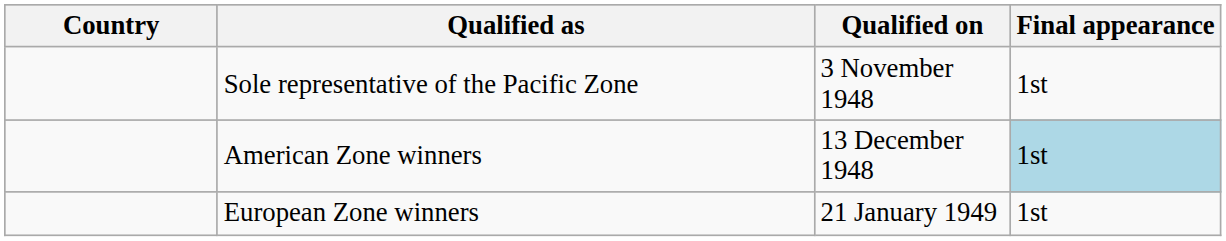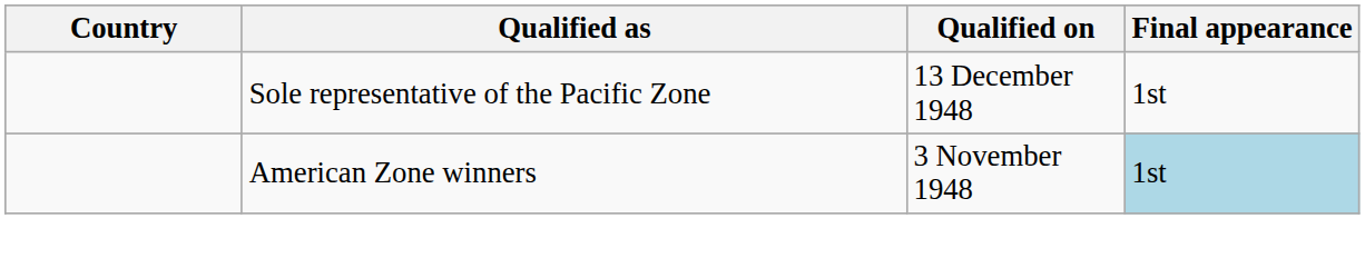 <table class="sortable wikitable">
 <tr>
 <th width="120">Country</th>
 <th width="350">Qualified as</th>
 <th width="110">Qualified on</th>
 <th>Final appearance</th>
 </tr>
 <tr>
 <td></td>
 <td>Sole representative of the Pacific Zone</td>
-<td>3 November 1948</td>
+<td>13 December 1948</td>
 <td>1st</td>
 </tr>
 <tr>
 <td></td>
 <td>American Zone winners</td>
-<td>13 December 1948</td>
+<td>3 November 1948</td>
 <td style="background: lightblue;">1st</td>
 </tr>
-<tr>
-<td></td>
-<td>European Zone winners</td>
-<td>21 January 1949</td>
-<td>1st</td>
-</tr>
 </table>
